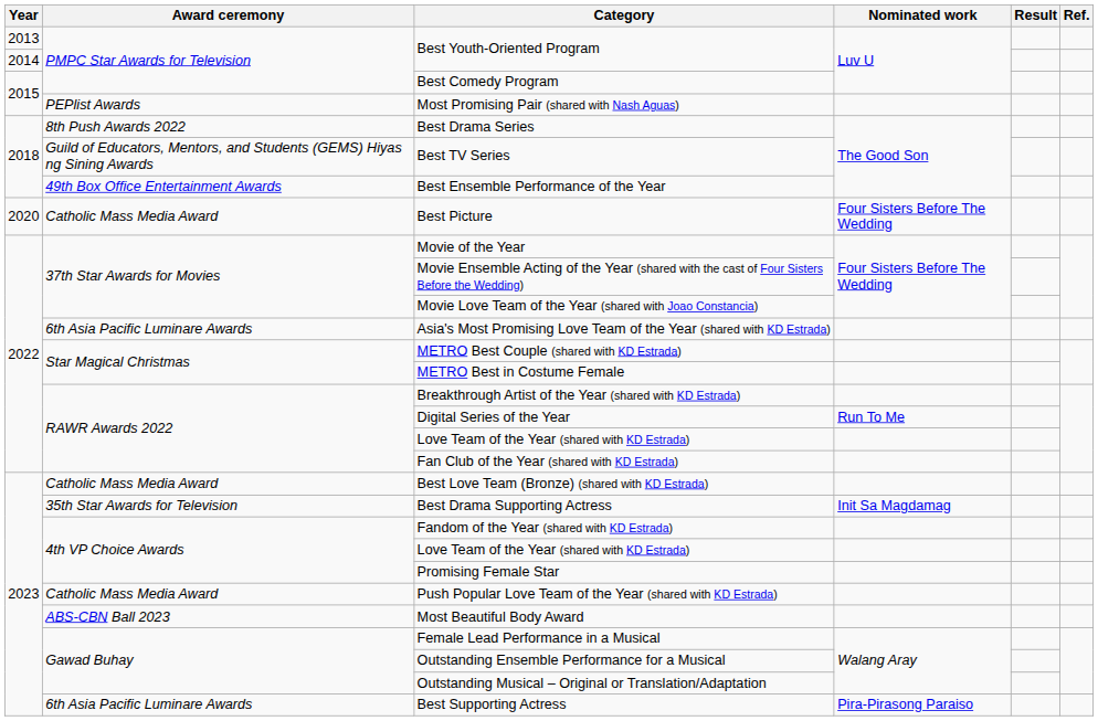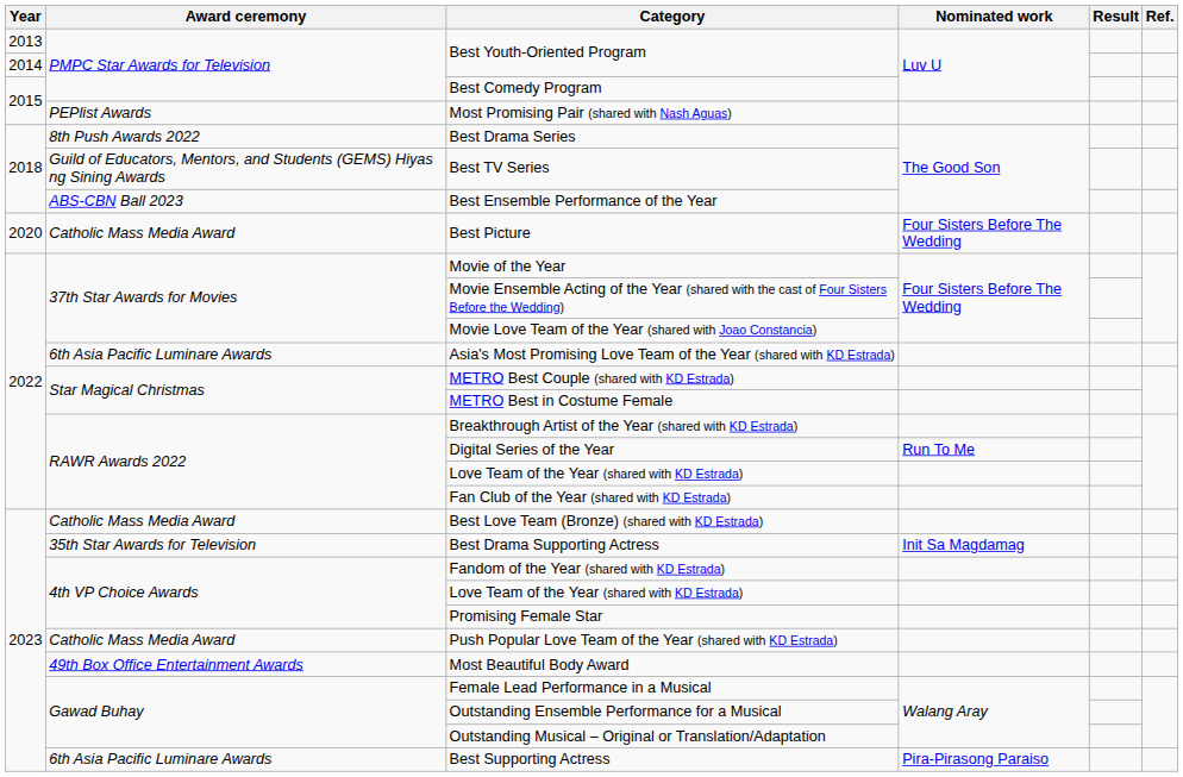 <table class="wikitable">
 <tr>
 <th>Year</th>
 <th>Award ceremony</th>
 <th>Category</th>
 <th>Nominated work</th>
 <th>Result</th>
 <th>Ref.</th>
 </tr>
 <tr>
 <td>2013</td>
 <td rowspan="3"><em><a href='#'>PMPC Star Awards for Television</a></em></td>
 <td rowspan="2">Best Youth-Oriented Program</td>
 <td rowspan="3"><a href='#'>Luv U</a></td>
 <td></td>
 <td></td>
 </tr>
 <tr>
 <td>2014</td>
 <td></td>
 <td></td>
 </tr>
 <tr>
 <td rowspan="2">2015</td>
 <td>Best Comedy Program</td>
 <td></td>
 <td></td>
 </tr>
 <tr>
 <td><em>PEPlist Awards</em></td>
 <td>Most Promising Pair <small>(shared with <a href='#'>Nash Aguas</a>)</small></td>
 <td></td>
 <td></td>
 <td></td>
 </tr>
 <tr>
 <td rowspan="3">2018</td>
 <td><em>8th Push Awards 2022</em></td>
 <td>Best Drama Series</td>
 <td rowspan="3"><a href='#'>The Good Son</a></td>
 <td></td>
 <td></td>
 </tr>
 <tr>
 <td><em>Guild of Educators, Mentors, and Students (GEMS) Hiyas ng Sining Awards</em></td>
 <td>Best TV Series</td>
 <td></td>
 <td></td>
 </tr>
 <tr>
-<td><em><a href='#'>49th Box Office Entertainment Awards</a></em></td>
+<td><em><a href='#'>ABS-CBN</a> Ball 2023</em></td>
 <td>Best Ensemble Performance of the Year</td>
 <td></td>
 <td></td>
 </tr>
 <tr>
 <td>2020</td>
 <td><em>Catholic Mass Media Award</em></td>
 <td>Best Picture</td>
 <td><a href='#'>Four Sisters Before The Wedding</a></td>
 <td></td>
 <td></td>
 </tr>
 <tr>
 <td rowspan="10">2022</td>
 <td rowspan="3"><em>37th Star Awards for Movies</em></td>
 <td>Movie of the Year</td>
 <td rowspan="3"><a href='#'>Four Sisters Before The Wedding</a></td>
 <td></td>
 <td rowspan="3"></td>
 </tr>
 <tr>
 <td>Movie Ensemble Acting of the Year <small>(shared with the cast of <a href='#'>Four Sisters Before the Wedding</a>)</small></td>
 <td></td>
 </tr>
 <tr>
 <td>Movie Love Team of the Year <small>(shared with <a href='#'>Joao Constancia</a>)</small></td>
 <td></td>
 </tr>
 <tr>
 <td><em>6th Asia Pacific Luminare Awards</em></td>
 <td>Asia's Most Promising Love Team of the Year <small>(shared with <a href='#'>KD Estrada</a>)</small></td>
 <td></td>
 <td></td>
 <td></td>
 </tr>
 <tr>
 <td rowspan="2"><em>Star Magical Christmas</em></td>
 <td><a href='#'>METRO</a> Best Couple <small>(shared with <a href='#'>KD Estrada</a>)</small></td>
 <td></td>
 <td></td>
 <td rowspan="2"></td>
 </tr>
 <tr>
 <td><a href='#'>METRO</a> Best in Costume Female</td>
 <td></td>
 <td></td>
 </tr>
 <tr>
 <td rowspan="4"><em>RAWR Awards 2022</em></td>
 <td>Breakthrough Artist of the Year <small>(shared with <a href='#'>KD Estrada</a>)</small></td>
 <td></td>
 <td></td>
 <td rowspan="4"></td>
 </tr>
 <tr>
 <td>Digital Series of the Year</td>
 <td><a href='#'>Run To Me</a></td>
 <td></td>
 </tr>
 <tr>
 <td>Love Team of the Year <small>(shared with <a href='#'>KD Estrada</a>)</small></td>
 <td></td>
 <td></td>
 </tr>
 <tr>
 <td>Fan Club of the Year <small>(shared with <a href='#'>KD Estrada</a>)</small></td>
 <td></td>
 <td></td>
 </tr>
 <tr>
 <td rowspan="11">2023</td>
 <td><em>Catholic Mass Media Award</em></td>
 <td>Best Love Team (Bronze) <small>(shared with <a href='#'>KD Estrada</a>)</small></td>
 <td></td>
 <td></td>
 <td></td>
 </tr>
 <tr>
 <td><em>35th Star Awards for Television</em></td>
 <td>Best Drama Supporting Actress</td>
 <td><a href='#'>Init Sa Magdamag</a></td>
 <td></td>
 <td></td>
 </tr>
 <tr>
 <td rowspan="3"><em>4th VP Choice Awards</em></td>
 <td>Fandom of the Year <small>(shared with <a href='#'>KD Estrada</a>)</small></td>
 <td></td>
 <td></td>
 <td></td>
 </tr>
 <tr>
 <td>Love Team of the Year <small>(shared with <a href='#'>KD Estrada</a>)</small></td>
 <td></td>
 <td></td>
 <td></td>
 </tr>
 <tr>
 <td>Promising Female Star</td>
 <td></td>
 <td></td>
 <td></td>
 </tr>
 <tr>
 <td><em>Catholic Mass Media Award</em></td>
 <td>Push Popular Love Team of the Year <small>(shared with <a href='#'>KD Estrada</a>)</small></td>
 <td></td>
 <td></td>
 <td></td>
 </tr>
 <tr>
-<td><em><a href='#'>ABS-CBN</a> Ball 2023</em></td>
+<td><em><a href='#'>49th Box Office Entertainment Awards</a></em></td>
 <td>Most Beautiful Body Award</td>
 <td></td>
 <td></td>
 <td></td>
 </tr>
 <tr>
 <td rowspan="3"><em>Gawad Buhay</em></td>
 <td>Female Lead Performance in a Musical</td>
 <td rowspan="3"><em>Walang Aray</em></td>
 <td></td>
 <td rowspan="3"></td>
 </tr>
 <tr>
 <td>Outstanding Ensemble Performance for a Musical</td>
 <td></td>
 </tr>
 <tr>
 <td>Outstanding Musical – Original or Translation/Adaptation</td>
 <td></td>
 </tr>
 <tr>
 <td><em>6th Asia Pacific Luminare Awards</em></td>
 <td>Best Supporting Actress</td>
 <td><a href='#'>Pira-Pirasong Paraiso</a></td>
 <td></td>
 <td></td>
 </tr>
 </table>
